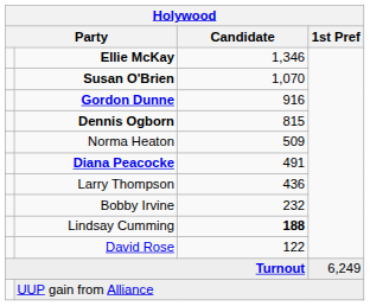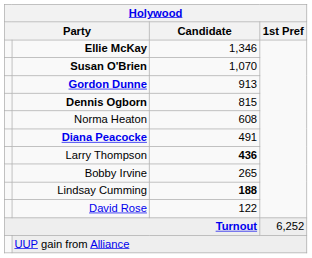 <table class="wikitable">
 <tr>
 <th colspan="4" align="center"><a href='#'>Holywood</a></th>
 </tr>
 <tr>
 <th colspan="2" align="center" width=200>Party</th>
 <th width=150>Candidate</th>
 <th width=60>1st Pref</th>
 </tr>
 <tr>
 <td></td>
 <td align="right"><strong>Ellie McKay</strong></td>
 <td align="right">1,346</td>
 </tr>
 <tr>
 <td></td>
 <td align="right"><strong>Susan O'Brien</strong></td>
 <td align="right">1,070</td>
 </tr>
 <tr>
 <td></td>
 <td align="right"><strong><a href='#'>Gordon Dunne</a></strong></td>
-<td align="right">916</td>
+<td align="right">913</td>
 </tr>
 <tr>
 <td></td>
 <td align="right"><strong>Dennis Ogborn</strong></td>
 <td align="right">815</td>
 </tr>
 <tr>
 <td></td>
 <td align="right">Norma Heaton</td>
-<td align="right">509</td>
+<td align="right">608</td>
 </tr>
 <tr>
 <td></td>
 <td align="right"><strong><a href='#'>Diana Peacocke</a></strong></td>
 <td align="right">491</td>
 </tr>
 <tr>
 <td></td>
 <td align="right">Larry Thompson</td>
-<td align="right">436</td>
+<td align="right"><strong>436</strong></td>
 </tr>
 <tr>
 <td></td>
 <td align="right">Bobby Irvine</td>
-<td align="right">232</td>
+<td align="right">265</td>
 </tr>
 <tr>
 <td></td>
 <td align="right">Lindsay Cumming</td>
 <td align="right"><strong>188</strong></td>
 </tr>
 <tr>
 <td></td>
 <td align="right"><a href='#'>David Rose</a></td>
 <td align="right">122</td>
 </tr>
 <tr bgcolor="EEEEEE">
 <td colspan=3 align="right"><strong><a href='#'>Turnout</a></strong></td>
-<td align="right">6,249</td>
+<td align="right">6,252</td>
 </tr>
 <tr>
 <td bgcolor=></td>
 <td colspan=3 bgcolor="EEEEEE"><a href='#'>UUP</a> gain from <a href='#'>Alliance</a></td>
 </tr>
 </table>
